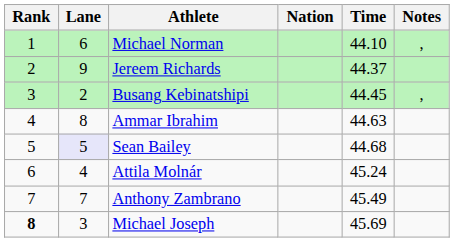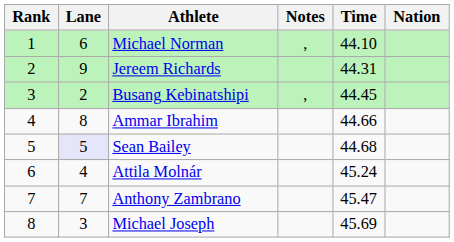 <table class="wikitable sortable" style="text-align:center;width: 70%;">
 <tr>
 <th>Rank</th>
 <th>Lane</th>
 <th>Athlete</th>
+<th>Notes</th>
+<th>Time</th>
 <th>Nation</th>
-<th>Time</th>
-<th>Notes</th>
 </tr>
 <tr bgcolor=bbf3bb>
 <td>1</td>
 <td>6</td>
 <td align=left><a href='#'>Michael Norman</a></td>
+<td>, </td>
+<td>44.10</td>
 <td align=left></td>
-<td>44.10</td>
-<td>, </td>
 </tr>
 <tr bgcolor=bbf3bb>
 <td>2</td>
 <td>9</td>
 <td align=left><a href='#'>Jereem Richards</a></td>
+<td></td>
+<td>44.31</td>
 <td align=left></td>
-<td>44.37</td>
-<td></td>
 </tr>
 <tr bgcolor=bbf3bb>
 <td>3</td>
 <td>2</td>
 <td align=left><a href='#'>Busang Kebinatshipi</a></td>
+<td>, </td>
+<td>44.45</td>
 <td align=left></td>
-<td>44.45</td>
-<td>, </td>
 </tr>
 <tr>
 <td>4</td>
 <td>8</td>
 <td align=left><a href='#'>Ammar Ibrahim</a></td>
+<td></td>
+<td>44.66</td>
 <td align=left></td>
-<td>44.63</td>
-<td></td>
 </tr>
 <tr>
 <td>5</td>
 <td style="background: lavender;">5</td>
 <td align=left><a href='#'>Sean Bailey</a></td>
+<td></td>
+<td>44.68</td>
 <td align=left></td>
-<td>44.68</td>
-<td></td>
 </tr>
 <tr>
 <td>6</td>
 <td>4</td>
 <td align=left><a href='#'>Attila Molnár</a></td>
+<td></td>
+<td>45.24</td>
 <td align=left></td>
-<td>45.24</td>
-<td></td>
 </tr>
 <tr>
 <td>7</td>
 <td>7</td>
 <td align=left><a href='#'>Anthony Zambrano</a></td>
+<td></td>
+<td>45.47</td>
 <td align=left></td>
-<td>45.49</td>
-<td></td>
 </tr>
 <tr>
-<td><strong>8</strong></td>
+<td>8</td>
 <td>3</td>
 <td align=left><a href='#'>Michael Joseph</a></td>
+<td></td>
+<td>45.69</td>
 <td align=left></td>
-<td>45.69</td>
-<td></td>
 </tr>
 </table>
